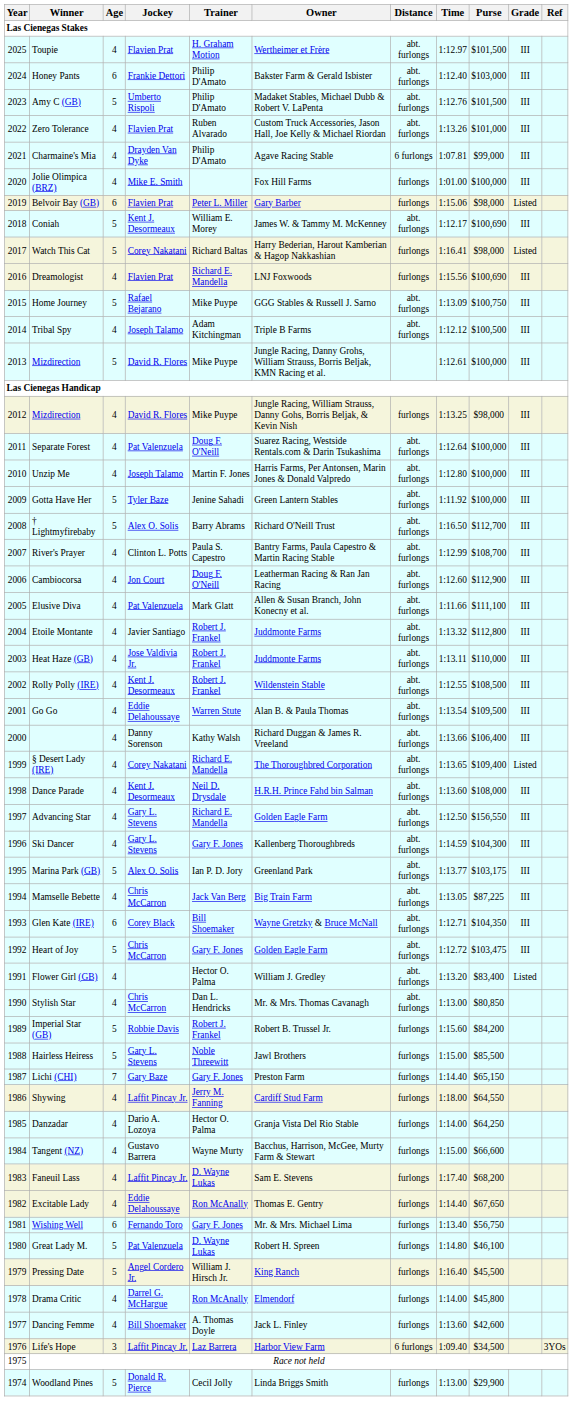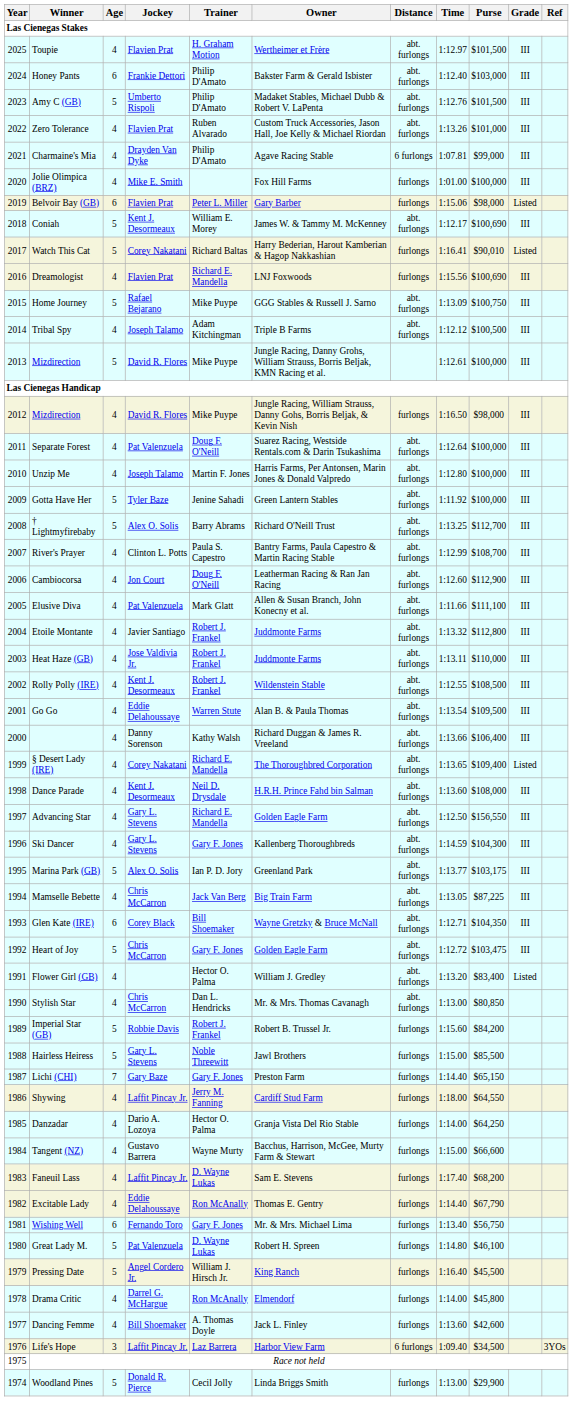 <table class="wikitable sortable">
 <tr>
 <th>Year</th>
 <th>Winner</th>
 <th>Age</th>
 <th>Jockey</th>
 <th>Trainer</th>
 <th>Owner</th>
 <th>Distance</th>
 <th>Time</th>
 <th>Purse</th>
 <th>Grade</th>
 <th>Ref</th>
 </tr>
 <tr style="font-size:90%; background-color:white">
 <td align="left" colspan=11><strong>Las Cienegas Stakes</strong></td>
 </tr>
 <tr style="font-size:90%; background-color:lightcyan">
 <td align=center>2025</td>
 <td>Toupie</td>
 <td align=center>4</td>
 <td><a href='#'>Flavien Prat</a></td>
 <td><a href='#'>H. Graham Motion</a></td>
 <td><a href='#'>Wertheimer et Frère</a></td>
 <td align=center>abt.  furlongs</td>
 <td align=center>1:12.97</td>
 <td align=center>$101,500</td>
 <td align=center>III</td>
 <td></td>
 </tr>
 <tr style="font-size:90%; background-color:lightcyan">
 <td align=center>2024</td>
 <td>Honey Pants</td>
 <td align=center>6</td>
 <td><a href='#'>Frankie Dettori</a></td>
 <td>Philip D'Amato</td>
 <td>Bakster Farm & Gerald Isbister</td>
 <td align=center>abt.  furlongs</td>
 <td align=center>1:12.40</td>
 <td align=center>$103,000</td>
 <td align=center>III</td>
 <td></td>
 </tr>
 <tr style="font-size:90%; background-color:lightcyan">
 <td align=center>2023</td>
 <td>Amy C <a href='#'>(GB)</a></td>
 <td align=center>5</td>
 <td><a href='#'>Umberto Rispoli</a></td>
 <td>Philip D'Amato</td>
 <td>Madaket Stables, Michael Dubb & Robert V. LaPenta</td>
 <td align=center>abt.  furlongs</td>
 <td align=center>1:12.76</td>
 <td align=center>$101,500</td>
 <td align=center>III</td>
 <td></td>
 </tr>
 <tr style="font-size:90%; background-color:lightcyan">
 <td align=center>2022</td>
 <td>Zero Tolerance</td>
 <td align=center>4</td>
 <td><a href='#'>Flavien Prat</a></td>
 <td>Ruben Alvarado</td>
 <td>Custom Truck Accessories, Jason Hall, Joe Kelly & Michael Riordan</td>
 <td align=center>abt.  furlongs</td>
 <td align=center>1:13.26</td>
 <td align=center>$101,000</td>
 <td align=center>III</td>
 <td></td>
 </tr>
 <tr style="font-size:90%; background-color:lightcyan">
 <td align=center>2021</td>
 <td>Charmaine's Mia</td>
 <td align=center>4</td>
 <td><a href='#'>Drayden Van Dyke</a></td>
 <td>Philip D'Amato</td>
 <td>Agave Racing Stable</td>
 <td align=center>6 furlongs</td>
 <td align=center>1:07.81</td>
 <td align=center>$99,000</td>
 <td align=center>III</td>
 <td></td>
 </tr>
 <tr style="font-size:90%; background-color:lightcyan">
 <td align=center>2020</td>
 <td>Jolie Olimpica <a href='#'>(BRZ)</a></td>
 <td align=center>4</td>
 <td><a href='#'>Mike E. Smith</a></td>
 <td></td>
 <td>Fox Hill Farms</td>
 <td align=center> furlongs</td>
 <td align=center>1:01.00</td>
 <td align=center>$100,000</td>
 <td align=center>III</td>
 <td></td>
 </tr>
 <tr style="font-size:90%; background-color:beige">
 <td align=center>2019</td>
 <td>Belvoir Bay <a href='#'>(GB)</a></td>
 <td align=center>6</td>
 <td><a href='#'>Flavien Prat</a></td>
 <td><a href='#'>Peter L. Miller</a></td>
 <td><a href='#'>Gary Barber</a></td>
 <td align=center> furlongs</td>
 <td align=center>1:15.06</td>
 <td align=center>$98,000</td>
 <td align=center>Listed</td>
 <td></td>
 </tr>
 <tr style="font-size:90%; background-color:lightcyan">
 <td align=center>2018</td>
 <td>Coniah</td>
 <td align=center>5</td>
 <td><a href='#'>Kent J. Desormeaux</a></td>
 <td>William E. Morey</td>
 <td>James W. & Tammy M. McKenney</td>
 <td align=center>abt.  furlongs</td>
 <td align=center>1:12.17</td>
 <td align=center>$100,690</td>
 <td align=center>III</td>
 <td></td>
 </tr>
 <tr style="font-size:90%; background-color:beige">
 <td align=center>2017</td>
 <td>Watch This Cat</td>
 <td align=center>5</td>
 <td><a href='#'>Corey Nakatani</a></td>
 <td>Richard Baltas</td>
 <td>Harry Bederian, Harout Kamberian & Hagop Nakkashian</td>
 <td align=center> furlongs</td>
 <td align=center>1:16.41</td>
-<td align=center>$98,000</td>
+<td align=center>$90,010</td>
 <td align=center>Listed</td>
 <td></td>
 </tr>
 <tr style="font-size:90%; background-color:beige">
 <td align=center>2016</td>
 <td>Dreamologist</td>
 <td align=center>4</td>
 <td><a href='#'>Flavien Prat</a></td>
 <td><a href='#'>Richard E. Mandella</a></td>
 <td>LNJ Foxwoods</td>
 <td align=center> furlongs</td>
 <td align=center>1:15.56</td>
 <td align=center>$100,690</td>
 <td align=center>III</td>
 <td></td>
 </tr>
 <tr style="font-size:90%; background-color:lightcyan">
 <td align=center>2015</td>
 <td>Home Journey</td>
 <td align=center>5</td>
 <td><a href='#'>Rafael Bejarano</a></td>
 <td>Mike Puype</td>
 <td>GGG Stables & Russell J. Sarno</td>
 <td align=center>abt.  furlongs</td>
 <td align=center>1:13.09</td>
 <td align=center>$100,750</td>
 <td align=center>III</td>
 <td></td>
 </tr>
 <tr style="font-size:90%; background-color:lightcyan">
 <td align=center>2014</td>
 <td>Tribal Spy</td>
 <td align=center>4</td>
 <td><a href='#'>Joseph Talamo</a></td>
 <td>Adam Kitchingman</td>
 <td>Triple B Farms</td>
 <td align=center>abt.  furlongs</td>
 <td align=center>1:12.12</td>
 <td align=center>$100,500</td>
 <td align=center>III</td>
 <td></td>
 </tr>
 <tr style="font-size:90%; background-color:lightcyan">
 <td align=center>2013</td>
 <td><a href='#'>Mizdirection</a></td>
 <td align=center>5</td>
 <td><a href='#'>David R. Flores</a></td>
 <td>Mike Puype</td>
 <td>Jungle Racing, Danny Grohs, William Strauss, Borris Beljak, KMN Racing et al.</td>
 <td align=center></td>
 <td align=center>1:12.61</td>
 <td align=center>$100,000</td>
 <td align=center>III</td>
 <td></td>
 </tr>
 <tr style="font-size:90%; background-color:white">
 <td align="left" colspan=11><strong>Las Cienegas Handicap </strong></td>
 </tr>
 <tr style="font-size:90%; background-color:beige">
 <td align=center>2012</td>
 <td><a href='#'>Mizdirection</a></td>
 <td align=center>4</td>
 <td><a href='#'>David R. Flores</a></td>
 <td>Mike Puype</td>
 <td>Jungle Racing, William Strauss, Danny Gohs, Borris Beljak, & Kevin Nish</td>
 <td align=center> furlongs</td>
-<td align=center>1:13.25</td>
+<td align=center>1:16.50</td>
 <td align=center>$98,000</td>
 <td align=center>III</td>
 <td></td>
 </tr>
 <tr style="font-size:90%; background-color:lightcyan">
 <td align=center>2011</td>
 <td>Separate Forest</td>
 <td align=center>4</td>
 <td><a href='#'>Pat Valenzuela</a></td>
 <td><a href='#'>Doug F. O'Neill</a></td>
 <td>Suarez Racing, Westside Rentals.com & Darin Tsukashima</td>
 <td align=center>abt.  furlongs</td>
 <td align=center>1:12.64</td>
 <td align=center>$100,000</td>
 <td align=center>III</td>
 <td></td>
 </tr>
 <tr style="font-size:90%; background-color:lightcyan">
 <td align=center>2010</td>
 <td>Unzip Me</td>
 <td align=center>4</td>
 <td><a href='#'>Joseph Talamo</a></td>
 <td>Martin F. Jones</td>
 <td>Harris Farms, Per Antonsen, Marin Jones & Donald Valpredo</td>
 <td align=center>abt.  furlongs</td>
 <td align=center>1:12.80</td>
 <td align=center>$100,000</td>
 <td align=center>III</td>
 <td></td>
 </tr>
 <tr style="font-size:90%; background-color:lightcyan">
 <td align=center>2009</td>
 <td>Gotta Have Her</td>
 <td align=center>5</td>
 <td><a href='#'>Tyler Baze</a></td>
 <td>Jenine Sahadi</td>
 <td>Green Lantern Stables</td>
 <td align=center>abt.  furlongs</td>
 <td align=center>1:11.92</td>
 <td align=center>$100,000</td>
 <td align=center>III</td>
 <td></td>
 </tr>
 <tr style="font-size:90%; background-color:lightcyan">
 <td align=center>2008</td>
 <td>† Lightmyfirebaby</td>
 <td align=center>5</td>
 <td><a href='#'>Alex O. Solis</a></td>
 <td>Barry Abrams</td>
 <td>Richard O'Neill Trust</td>
 <td align=center>abt.  furlongs</td>
-<td align=center>1:16.50</td>
+<td align=center>1:13.25</td>
 <td align=center>$112,700</td>
 <td align=center>III</td>
 <td></td>
 </tr>
 <tr style="font-size:90%; background-color:lightcyan">
 <td align=center>2007</td>
 <td>River's Prayer</td>
 <td align=center>4</td>
 <td>Clinton L. Potts</td>
 <td>Paula S. Capestro</td>
 <td>Bantry Farms, Paula Capestro & Martin Racing Stable</td>
 <td align=center>abt.  furlongs</td>
 <td align=center>1:12.99</td>
 <td align=center>$108,700</td>
 <td align=center>III</td>
 <td></td>
 </tr>
 <tr style="font-size:90%; background-color:lightcyan">
 <td align=center>2006</td>
 <td>Cambiocorsa</td>
 <td align=center>4</td>
 <td><a href='#'>Jon Court</a></td>
 <td><a href='#'>Doug F. O'Neill</a></td>
 <td>Leatherman Racing & Ran Jan Racing</td>
 <td align=center>abt.  furlongs</td>
 <td align=center>1:12.60</td>
 <td align=center>$112,900</td>
 <td align=center>III</td>
 <td></td>
 </tr>
 <tr style="font-size:90%; background-color:lightcyan">
 <td align=center>2005</td>
 <td>Elusive Diva</td>
 <td align=center>4</td>
 <td><a href='#'>Pat Valenzuela</a></td>
 <td>Mark Glatt</td>
 <td>Allen & Susan Branch, John Konecny et al.</td>
 <td align=center>abt.  furlongs</td>
 <td align=center>1:11.66</td>
 <td align=center>$111,100</td>
 <td align=center>III</td>
 <td></td>
 </tr>
 <tr style="font-size:90%; background-color:lightcyan">
 <td align=center>2004</td>
 <td>Etoile Montante</td>
 <td align=center>4</td>
 <td>Javier Santiago</td>
 <td><a href='#'>Robert J. Frankel</a></td>
 <td><a href='#'>Juddmonte Farms</a></td>
 <td align=center>abt.  furlongs</td>
 <td align=center>1:13.32</td>
 <td align=center>$112,800</td>
 <td align=center>III</td>
 <td></td>
 </tr>
 <tr style="font-size:90%; background-color:lightcyan">
 <td align=center>2003</td>
 <td>Heat Haze <a href='#'>(GB)</a></td>
 <td align=center>4</td>
 <td><a href='#'>Jose Valdivia Jr.</a></td>
 <td><a href='#'>Robert J. Frankel</a></td>
 <td><a href='#'>Juddmonte Farms</a></td>
 <td align=center>abt.  furlongs</td>
 <td align=center>1:13.11</td>
 <td align=center>$110,000</td>
 <td align=center>III</td>
 <td></td>
 </tr>
 <tr style="font-size:90%; background-color:lightcyan">
 <td align=center>2002</td>
 <td>Rolly Polly <a href='#'>(IRE)</a></td>
 <td align=center>4</td>
 <td><a href='#'>Kent J. Desormeaux</a></td>
 <td><a href='#'>Robert J. Frankel</a></td>
 <td><a href='#'>Wildenstein Stable</a></td>
 <td align=center>abt.  furlongs</td>
 <td align=center>1:12.55</td>
 <td align=center>$108,500</td>
 <td align=center>III</td>
 <td></td>
 </tr>
 <tr style="font-size:90%; background-color:lightcyan">
 <td align=center>2001</td>
 <td>Go Go</td>
 <td align=center>4</td>
 <td><a href='#'>Eddie Delahoussaye</a></td>
 <td><a href='#'>Warren Stute</a></td>
 <td>Alan B. & Paula Thomas</td>
 <td align=center>abt.  furlongs</td>
 <td align=center>1:13.54</td>
 <td align=center>$109,500</td>
 <td align=center>III</td>
 <td></td>
 </tr>
 <tr style="font-size:90%; background-color:lightcyan">
 <td align=center>2000</td>
 <td></td>
 <td align=center>4</td>
 <td>Danny Sorenson</td>
 <td>Kathy Walsh</td>
 <td>Richard Duggan & James R. Vreeland</td>
 <td align=center>abt.  furlongs</td>
 <td align=center>1:13.66</td>
 <td align=center>$106,400</td>
 <td align=center>III</td>
 <td></td>
 </tr>
 <tr style="font-size:90%; background-color:lightcyan">
 <td align=center>1999</td>
 <td>§ Desert Lady <a href='#'>(IRE)</a></td>
 <td align=center>4</td>
 <td><a href='#'>Corey Nakatani</a></td>
 <td><a href='#'>Richard E. Mandella</a></td>
 <td><a href='#'>The Thoroughbred Corporation</a></td>
 <td align=center>abt.  furlongs</td>
 <td align=center>1:13.65</td>
 <td align=center>$109,400</td>
 <td align=center>Listed</td>
 <td></td>
 </tr>
 <tr style="font-size:90%; background-color:lightcyan">
 <td align=center>1998</td>
 <td>Dance Parade</td>
 <td align=center>4</td>
 <td><a href='#'>Kent J. Desormeaux</a></td>
 <td><a href='#'>Neil D. Drysdale</a></td>
 <td><a href='#'>H.R.H. Prince Fahd bin Salman</a></td>
 <td align=center>abt.  furlongs</td>
 <td align=center>1:13.60</td>
 <td align=center>$108,000</td>
 <td align=center>III</td>
 <td></td>
 </tr>
 <tr style="font-size:90%; background-color:lightcyan">
 <td align=center>1997</td>
 <td>Advancing Star</td>
 <td align=center>4</td>
 <td><a href='#'>Gary L. Stevens</a></td>
 <td><a href='#'>Richard E. Mandella</a></td>
 <td><a href='#'>Golden Eagle Farm</a></td>
 <td align=center>abt.  furlongs</td>
 <td align=center>1:12.50</td>
 <td align=center>$156,550</td>
 <td align=center>III</td>
 <td></td>
 </tr>
 <tr style="font-size:90%; background-color:lightcyan">
 <td align=center>1996</td>
 <td>Ski Dancer</td>
 <td align=center>4</td>
 <td><a href='#'>Gary L. Stevens</a></td>
 <td><a href='#'>Gary F. Jones</a></td>
 <td>Kallenberg Thoroughbreds</td>
 <td align=center>abt.  furlongs</td>
 <td align=center>1:14.59</td>
 <td align=center>$104,300</td>
 <td align=center>III</td>
 <td></td>
 </tr>
 <tr style="font-size:90%; background-color:lightcyan">
 <td align=center>1995</td>
 <td>Marina Park <a href='#'>(GB)</a></td>
 <td align=center>5</td>
 <td><a href='#'>Alex O. Solis</a></td>
 <td>Ian P. D. Jory</td>
 <td>Greenland Park</td>
 <td align=center>abt.  furlongs</td>
 <td align=center>1:13.77</td>
 <td align=center>$103,175</td>
 <td align=center>III</td>
 <td></td>
 </tr>
 <tr style="font-size:90%; background-color:lightcyan">
 <td align=center>1994</td>
 <td>Mamselle Bebette</td>
 <td align=center>4</td>
 <td><a href='#'>Chris McCarron</a></td>
 <td><a href='#'>Jack Van Berg</a></td>
 <td><a href='#'>Big Train Farm</a></td>
 <td align=center>abt.  furlongs</td>
 <td align=center>1:13.05</td>
 <td align=center>$87,225</td>
 <td align=center>III</td>
 <td></td>
 </tr>
 <tr style="font-size:90%; background-color:lightcyan">
 <td align=center>1993</td>
 <td>Glen Kate <a href='#'>(IRE)</a></td>
 <td align=center>6</td>
 <td><a href='#'>Corey Black</a></td>
 <td><a href='#'>Bill Shoemaker</a></td>
 <td><a href='#'>Wayne Gretzky</a> & <a href='#'>Bruce McNall</a></td>
 <td align=center>abt.  furlongs</td>
 <td align=center>1:12.71</td>
 <td align=center>$104,350</td>
 <td align=center>III</td>
 <td></td>
 </tr>
 <tr style="font-size:90%; background-color:lightcyan">
 <td align=center>1992</td>
 <td>Heart of Joy</td>
 <td align=center>5</td>
 <td><a href='#'>Chris McCarron</a></td>
 <td><a href='#'>Gary F. Jones</a></td>
 <td><a href='#'>Golden Eagle Farm</a></td>
 <td align=center>abt.  furlongs</td>
 <td align=center>1:12.72</td>
 <td align=center>$103,475</td>
 <td align=center>III</td>
 <td></td>
 </tr>
 <tr style="font-size:90%; background-color:lightcyan">
 <td align=center>1991</td>
 <td>Flower Girl <a href='#'>(GB)</a></td>
 <td align=center>4</td>
 <td></td>
 <td>Hector O. Palma</td>
 <td>William J. Gredley</td>
 <td align=center>abt.  furlongs</td>
 <td align=center>1:13.20</td>
 <td align=center>$83,400</td>
 <td align=center>Listed</td>
 <td></td>
 </tr>
 <tr style="font-size:90%; background-color:lightcyan">
 <td align=center>1990</td>
 <td>Stylish Star</td>
 <td align=center>4</td>
 <td><a href='#'>Chris McCarron</a></td>
 <td>Dan L. Hendricks</td>
 <td>Mr. & Mrs. Thomas Cavanagh</td>
 <td align=center>abt.  furlongs</td>
 <td align=center>1:13.00</td>
 <td align=center>$80,850</td>
 <td align=center></td>
 <td></td>
 </tr>
 <tr style="font-size:90%; background-color:lightcyan">
 <td align=center>1989</td>
 <td>Imperial Star <a href='#'>(GB)</a></td>
 <td align=center>5</td>
 <td><a href='#'>Robbie Davis</a></td>
 <td><a href='#'>Robert J. Frankel</a></td>
 <td>Robert B. Trussel Jr.</td>
 <td align=center> furlongs</td>
 <td align=center>1:15.60</td>
 <td align=center>$84,200</td>
 <td align=center></td>
 <td></td>
 </tr>
 <tr style="font-size:90%; background-color:lightcyan">
 <td align=center>1988</td>
 <td>Hairless Heiress</td>
 <td align=center>5</td>
 <td><a href='#'>Gary L. Stevens</a></td>
 <td><a href='#'>Noble Threewitt</a></td>
 <td>Jawl Brothers</td>
 <td align=center> furlongs</td>
 <td align=center>1:15.00</td>
 <td align=center>$85,500</td>
 <td align=center></td>
 <td></td>
 </tr>
 <tr style="font-size:90%; background-color:lightcyan">
 <td align=center>1987</td>
 <td>Lichi <a href='#'>(CHI)</a></td>
 <td align=center>7</td>
 <td><a href='#'>Gary Baze</a></td>
 <td><a href='#'>Gary F. Jones</a></td>
 <td>Preston Farm</td>
 <td align=center> furlongs</td>
 <td align=center>1:14.40</td>
 <td align=center>$65,150</td>
 <td align=center></td>
 <td></td>
 </tr>
 <tr style="font-size:90%; background-color:beige">
 <td align=center>1986</td>
 <td>Shywing</td>
 <td align=center>4</td>
 <td><a href='#'>Laffit Pincay Jr.</a></td>
 <td><a href='#'>Jerry M. Fanning</a></td>
 <td><a href='#'>Cardiff Stud Farm</a></td>
 <td align=center> furlongs</td>
 <td align=center>1:18.00</td>
 <td align=center>$64,550</td>
 <td align=center></td>
 <td></td>
 </tr>
 <tr style="font-size:90%; background-color:lightcyan">
 <td align=center>1985</td>
 <td>Danzadar</td>
 <td align=center>4</td>
 <td>Dario A. Lozoya</td>
 <td>Hector O. Palma</td>
 <td>Granja Vista Del Rio Stable</td>
 <td align=center> furlongs</td>
 <td align=center>1:14.00</td>
 <td align=center>$64,250</td>
 <td align=center></td>
 <td></td>
 </tr>
 <tr style="font-size:90%; background-color:lightcyan">
 <td align=center>1984</td>
 <td>Tangent <a href='#'>(NZ)</a></td>
 <td align=center>4</td>
 <td>Gustavo Barrera</td>
 <td>Wayne Murty</td>
 <td>Bacchus, Harrison, McGee, Murty Farm & Stewart</td>
 <td align=center> furlongs</td>
 <td align=center>1:15.00</td>
 <td align=center>$66,600</td>
 <td align=center></td>
 <td></td>
 </tr>
 <tr style="font-size:90%; background-color:beige">
 <td align=center>1983</td>
 <td>Faneuil Lass</td>
 <td align=center>4</td>
 <td><a href='#'>Laffit Pincay Jr.</a></td>
 <td><a href='#'>D. Wayne Lukas</a></td>
 <td>Sam E. Stevens</td>
 <td align=center> furlongs</td>
 <td align=center>1:17.40</td>
 <td align=center>$68,200</td>
 <td align=center></td>
 <td></td>
 </tr>
 <tr style="font-size:90%; background-color:beige">
 <td align=center>1982</td>
 <td>Excitable Lady</td>
 <td align=center>4</td>
 <td><a href='#'>Eddie Delahoussaye</a></td>
 <td><a href='#'>Ron McAnally</a></td>
 <td>Thomas E. Gentry</td>
 <td align=center> furlongs</td>
 <td align=center>1:14.40</td>
-<td align=center>$67,650</td>
+<td align=center>$67,790</td>
 <td align=center></td>
 <td></td>
 </tr>
 <tr style="font-size:90%; background-color:lightcyan">
 <td align=center>1981</td>
 <td><a href='#'>Wishing Well</a></td>
 <td align=center>6</td>
 <td><a href='#'>Fernando Toro</a></td>
 <td><a href='#'>Gary F. Jones</a></td>
 <td>Mr. & Mrs. Michael Lima</td>
 <td align=center> furlongs</td>
 <td align=center>1:13.40</td>
 <td align=center>$56,750</td>
 <td align=center></td>
 <td></td>
 </tr>
 <tr style="font-size:90%; background-color:lightcyan">
 <td align=center>1980</td>
 <td>Great Lady M.</td>
 <td align=center>5</td>
 <td><a href='#'>Pat Valenzuela</a></td>
 <td><a href='#'>D. Wayne Lukas</a></td>
 <td>Robert H. Spreen</td>
 <td align=center> furlongs</td>
 <td align=center>1:14.80</td>
 <td align=center>$46,100</td>
 <td align=center></td>
 <td></td>
 </tr>
 <tr style="font-size:90%; background-color:beige">
 <td align=center>1979</td>
 <td>Pressing Date</td>
 <td align=center>5</td>
 <td><a href='#'>Angel Cordero Jr.</a></td>
 <td>William J. Hirsch Jr.</td>
 <td><a href='#'>King Ranch</a></td>
 <td align=center> furlongs</td>
 <td align=center>1:16.40</td>
 <td align=center>$45,500</td>
 <td align=center></td>
 <td></td>
 </tr>
 <tr style="font-size:90%; background-color:lightcyan">
 <td align=center>1978</td>
 <td>Drama Critic</td>
 <td align=center>4</td>
 <td><a href='#'>Darrel G. McHargue</a></td>
 <td><a href='#'>Ron McAnally</a></td>
 <td><a href='#'>Elmendorf</a></td>
 <td align=center> furlongs</td>
 <td align=center>1:14.00</td>
 <td align=center>$45,800</td>
 <td align=center></td>
 <td></td>
 </tr>
 <tr style="font-size:90%; background-color:lightcyan">
 <td align=center>1977</td>
 <td>Dancing Femme</td>
 <td align=center>4</td>
 <td><a href='#'>Bill Shoemaker</a></td>
 <td>A. Thomas Doyle</td>
 <td>Jack L. Finley</td>
 <td align=center> furlongs</td>
 <td align=center>1:13.60</td>
 <td align=center>$42,600</td>
 <td align=center></td>
 <td></td>
 </tr>
 <tr style="font-size:90%; background-color:beige">
 <td align=center>1976</td>
 <td>Life's Hope</td>
 <td align=center>3</td>
 <td><a href='#'>Laffit Pincay Jr.</a></td>
 <td><a href='#'>Laz Barrera</a></td>
 <td><a href='#'>Harbor View Farm</a></td>
 <td align=center>6 furlongs</td>
 <td align=center>1:09.40</td>
 <td align=center>$34,500</td>
 <td align=center></td>
 <td>3YOs</td>
 </tr>
 <tr style="font-size:90%; background-color:white">
 <td align="center">1975</td>
 <td align="center" colspan=10><em>Race not held</em></td>
 </tr>
 <tr style="font-size:90%; background-color:lightcyan">
 <td align=center>1974</td>
 <td>Woodland Pines</td>
 <td align=center>5</td>
 <td><a href='#'>Donald R. Pierce</a></td>
 <td>Cecil Jolly</td>
 <td>Linda Briggs Smith</td>
 <td align=center> furlongs</td>
 <td align=center>1:13.00</td>
 <td align=center>$29,900</td>
 <td align=center></td>
 <td></td>
 </tr>
 </table>
